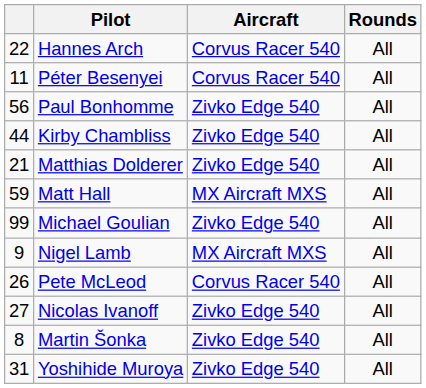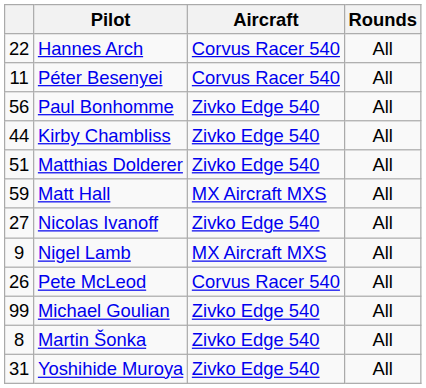 <table class="wikitable" style="font-size: 95%;">
 <tr>
 <th></th>
 <th>Pilot</th>
 <th>Aircraft</th>
 <th>Rounds</th>
 </tr>
 <tr>
 <td align=center>22</td>
 <td> <a href='#'>Hannes Arch</a></td>
 <td><a href='#'>Corvus Racer 540</a></td>
 <td align=center>All</td>
 </tr>
 <tr>
 <td align=center>11</td>
 <td> <a href='#'>Péter Besenyei</a></td>
 <td><a href='#'>Corvus Racer 540</a></td>
 <td align=center>All</td>
 </tr>
 <tr>
 <td align=center>56</td>
 <td> <a href='#'>Paul Bonhomme</a></td>
 <td><a href='#'>Zivko Edge 540</a></td>
 <td align=center>All</td>
 </tr>
 <tr>
 <td align=center>44</td>
 <td> <a href='#'>Kirby Chambliss</a></td>
 <td><a href='#'>Zivko Edge 540</a></td>
 <td align=center>All</td>
 </tr>
 <tr>
-<td align=center>21</td>
+<td align=center>51</td>
 <td> <a href='#'>Matthias Dolderer</a></td>
 <td><a href='#'>Zivko Edge 540</a></td>
 <td align=center>All</td>
 </tr>
 <tr>
 <td align=center>59</td>
 <td> <a href='#'>Matt Hall</a></td>
 <td><a href='#'>MX Aircraft MXS</a></td>
 <td align=center>All</td>
 </tr>
 <tr>
-<td align=center>99</td>
-<td> <a href='#'>Michael Goulian</a></td>
+<td align=center>27</td>
+<td> <a href='#'>Nicolas Ivanoff</a></td>
 <td><a href='#'>Zivko Edge 540</a></td>
 <td align=center>All</td>
 </tr>
 <tr>
 <td align=center>9</td>
 <td> <a href='#'>Nigel Lamb</a></td>
 <td><a href='#'>MX Aircraft MXS</a></td>
 <td align=center>All</td>
 </tr>
 <tr>
 <td align=center>26</td>
 <td> <a href='#'>Pete McLeod</a></td>
 <td><a href='#'>Corvus Racer 540</a></td>
 <td align=center>All</td>
 </tr>
 <tr>
-<td align=center>27</td>
-<td> <a href='#'>Nicolas Ivanoff</a></td>
+<td align=center>99</td>
+<td> <a href='#'>Michael Goulian</a></td>
 <td><a href='#'>Zivko Edge 540</a></td>
 <td align=center>All</td>
 </tr>
 <tr>
 <td align=center>8</td>
 <td> <a href='#'>Martin Šonka</a></td>
 <td><a href='#'>Zivko Edge 540</a></td>
 <td align=center>All</td>
 </tr>
 <tr>
 <td align=center>31</td>
 <td> <a href='#'>Yoshihide Muroya</a></td>
 <td><a href='#'>Zivko Edge 540</a></td>
 <td align=center>All</td>
 </tr>
 </table>
